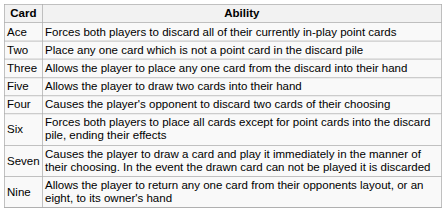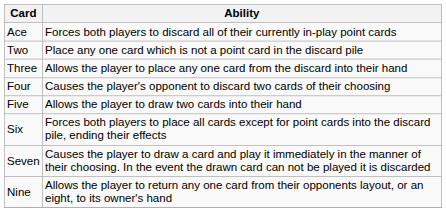 <table class="wikitable">
 <tr>
 <th>Card</th>
 <th>Ability</th>
 </tr>
 <tr>
 <td>Ace</td>
 <td>Forces both players to discard all of their currently in-play point cards</td>
 </tr>
 <tr>
 <td>Two</td>
 <td>Place any one card which is not a point card in the discard pile</td>
 </tr>
 <tr>
 <td>Three</td>
 <td>Allows the player to place any one card from the discard into their hand</td>
 </tr>
 <tr>
+<td>Four</td>
+<td>Causes the player's opponent to discard two cards of their choosing</td>
+</tr>
+<tr>
 <td>Five</td>
 <td>Allows the player to draw two cards into their hand</td>
-</tr>
-<tr>
-<td>Four</td>
-<td>Causes the player's opponent to discard two cards of their choosing</td>
 </tr>
 <tr>
 <td>Six</td>
 <td>Forces both players to place all cards except for point cards into the discard pile, ending their effects</td>
 </tr>
 <tr>
 <td>Seven</td>
 <td>Causes the player to draw a card and play it immediately in the manner of their choosing. In the event the drawn card can not be played it is discarded</td>
 </tr>
 <tr>
 <td>Nine</td>
 <td>Allows the player to return any one card from their opponents layout, or an eight, to its owner's hand</td>
 </tr>
 <tr>
 </tr>
 </table>
